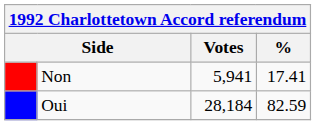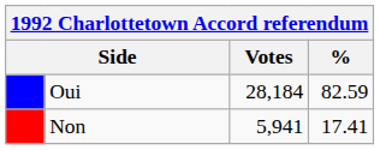 <table class="wikitable" style="font-size: 95%; clear:both">
 <tr style="background-color:#E9E9E9">
 <th colspan=4><a href='#'>1992 Charlottetown Accord referendum</a></th>
 </tr>
 <tr style="background-color:#E9E9E9">
 <th colspan=2 style="width: 130px">Side</th>
 <th style="width: 50px">Votes</th>
 <th style="width: 40px">%</th>
 </tr>
 <tr>
+<td bgcolor="blue"></td>
+<td>Oui</td>
+<td align="right">28,184</td>
+<td align="right">82.59</td>
+</tr>
+<tr>
 <td bgcolor="red"></td>
 <td>Non</td>
 <td align="right">5,941</td>
 <td align="right">17.41</td>
 </tr>
 <tr>
-<td bgcolor="blue"></td>
-<td>Oui</td>
-<td align="right">28,184</td>
-<td align="right">82.59</td>
-</tr>
-<tr>
 </tr>
 </table>
